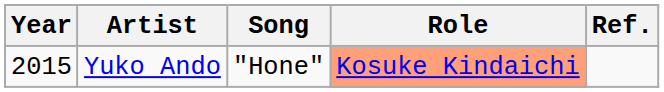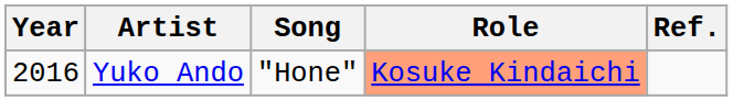 <table class="wikitable">
 <tr>
 <th>Year</th>
 <th>Artist</th>
 <th>Song</th>
 <th>Role</th>
 <th>Ref.</th>
 </tr>
 <tr>
-<td>2015</td>
+<td>2016</td>
 <td><a href='#'>Yuko Ando</a></td>
 <td>"Hone"</td>
 <td style="background: lightsalmon;"><a href='#'>Kosuke Kindaichi</a></td>
 <td></td>
 </tr>
 </table>
